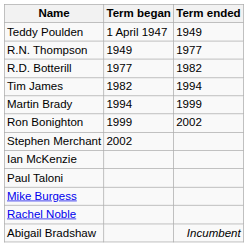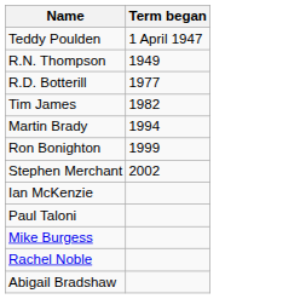 <table class="wikitable sortable">
 <tr>
 <th>Name</th>
 <th>Term began</th>
-<th>Term ended</th>
 </tr>
 <tr>
 <td>Teddy Poulden</td>
 <td>1 April 1947</td>
-<td>1949</td>
 </tr>
 <tr>
 <td>R.N. Thompson</td>
 <td>1949</td>
-<td>1977</td>
 </tr>
 <tr>
 <td>R.D. Botterill</td>
 <td>1977</td>
-<td>1982</td>
 </tr>
 <tr>
 <td>Tim James</td>
 <td>1982</td>
-<td>1994</td>
 </tr>
 <tr>
 <td>Martin Brady</td>
 <td>1994</td>
-<td>1999</td>
 </tr>
 <tr>
 <td>Ron Bonighton</td>
 <td>1999</td>
-<td>2002</td>
 </tr>
 <tr>
 <td>Stephen Merchant</td>
 <td>2002</td>
-<td></td>
 </tr>
 <tr>
 <td>Ian McKenzie</td>
-<td align="right"></td>
 <td align="right"></td>
 </tr>
 <tr>
 <td>Paul Taloni</td>
 <td align=right></td>
-<td align=right></td>
 </tr>
 <tr>
 <td><a href='#'>Mike Burgess</a></td>
-<td align=right></td>
 <td align=right></td>
 </tr>
 <tr>
 <td><a href='#'>Rachel Noble</a></td>
 <td align=right></td>
-<td align=right></td>
 </tr>
 <tr>
 <td>Abigail Bradshaw</td>
 <td align=right></td>
-<td align=right><em>Incumbent</em></td>
 </tr>
 </table>
